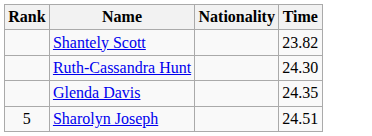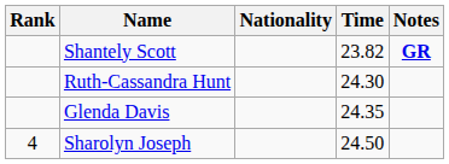 <table class="wikitable sortable" style="text-align:center">
 <tr>
 <th>Rank</th>
 <th>Name</th>
 <th>Nationality</th>
 <th>Time</th>
+<th>Notes</th>
 </tr>
 <tr>
 <td></td>
 <td align=left><a href='#'>Shantely Scott</a></td>
 <td align=left></td>
 <td>23.82</td>
+<td><strong><a href='#'>GR</a></strong></td>
 </tr>
 <tr>
 <td></td>
 <td align=left><a href='#'>Ruth-Cassandra Hunt</a></td>
 <td align=left></td>
 <td>24.30</td>
+<td></td>
 </tr>
 <tr>
 <td></td>
 <td align=left><a href='#'>Glenda Davis</a></td>
 <td align=left></td>
 <td>24.35</td>
+<td></td>
 </tr>
 <tr>
-<td>5</td>
+<td>4</td>
 <td align=left><a href='#'>Sharolyn Joseph</a></td>
 <td align=left></td>
-<td>24.51</td>
+<td>24.50</td>
+<td></td>
 </tr>
 </table>
